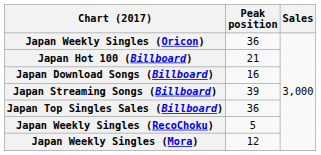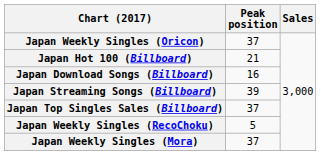 <table class="wikitable sortable plainrowheaders" style="text-align:center;">
 <tr>
 <th scope="col">Chart (2017)</th>
 <th scope="col">Peak<br>position</th>
 <th scope="col">Sales</th>
 </tr>
 <tr>
 <th scope="row">Japan Weekly Singles (<a href='#'>Oricon</a>)</th>
-<td style="text-align:center;">36</td>
+<td style="text-align:center;">37</td>
 <td rowspan="7" style="text-align:left;">3,000</td>
 </tr>
 <tr>
 <th scope="row">Japan Hot 100 (<em><a href='#'>Billboard</a></em>)</th>
 <td style="text-align:center;">21</td>
 </tr>
 <tr>
 <th scope="row">Japan Download Songs (<em><a href='#'>Billboard</a></em>)</th>
 <td style="text-align:center;">16</td>
 </tr>
 <tr>
 <th scope="row">Japan Streaming Songs (<em><a href='#'>Billboard</a></em>)</th>
 <td style="text-align:center;">39</td>
 </tr>
 <tr>
 <th scope="row">Japan Top Singles Sales (<em><a href='#'>Billboard</a></em>)</th>
-<td style="text-align:center;">36</td>
+<td style="text-align:center;">37</td>
 </tr>
 <tr>
 <th scope="row">Japan Weekly Singles (<a href='#'>RecoChoku</a>)</th>
 <td style="text-align:center;">5</td>
 </tr>
 <tr>
 <th scope="row">Japan Weekly Singles (<a href='#'>Mora</a>)</th>
-<td style="text-align:center;">12</td>
+<td style="text-align:center;">37</td>
 </tr>
 </table>
